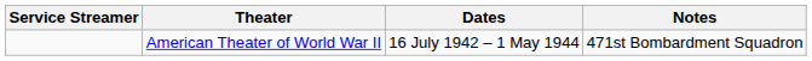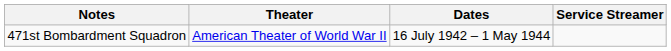 <table class="wikitable">
 <tr style="background:#efefef;">
-<th>Service Streamer</th>
+<th>Notes</th>
 <th>Theater</th>
 <th>Dates</th>
-<th>Notes</th>
+<th>Service Streamer</th>
 </tr>
 <tr>
-<td></td>
+<td>471st Bombardment Squadron</td>
 <td><a href='#'>American Theater of World War II</a></td>
 <td>16 July 1942 – 1 May 1944</td>
-<td>471st Bombardment Squadron</td>
+<td></td>
 </tr>
 </table>
